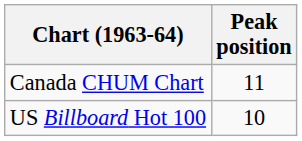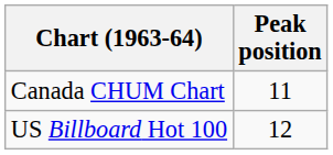 <table class="wikitable sortable">
 <tr>
 <th>Chart (1963-64)</th>
 <th>Peak<br>position</th>
 </tr>
 <tr>
 <td align="left">Canada <a href='#'>CHUM Chart</a></td>
 <td align="center">11</td>
 </tr>
 <tr>
 <td align="left">US <a href='#'><em>Billboard</em> Hot 100</a></td>
-<td align="center">10</td>
+<td align="center">12</td>
 </tr>
 </table>
